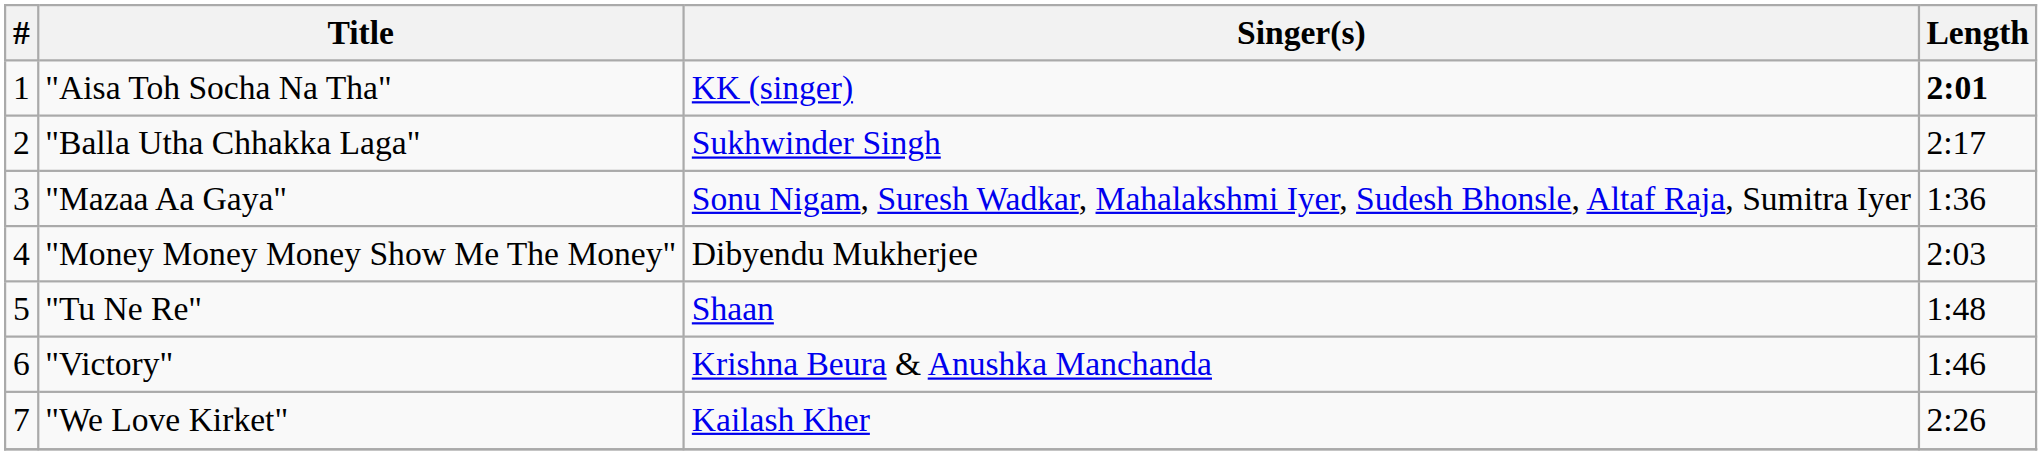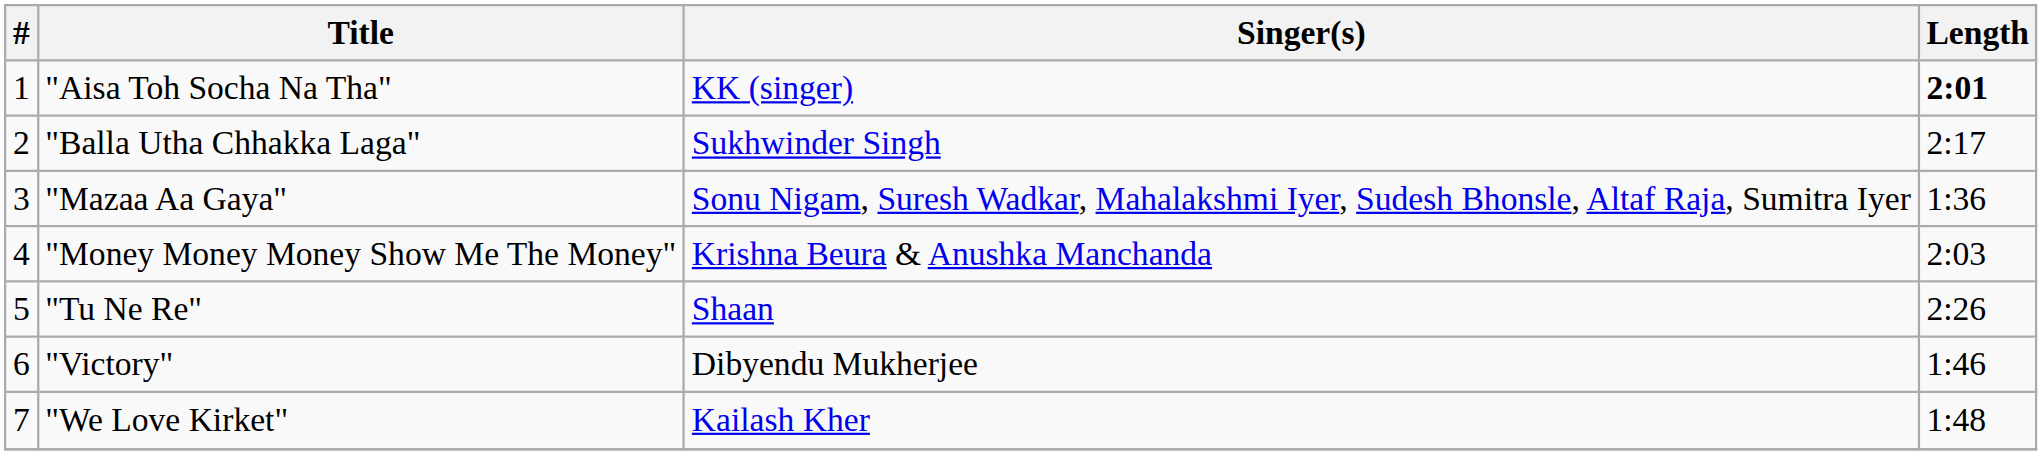 <table class="wikitable" style="font-size:95%;">
 <tr>
 <th>#</th>
 <th>Title</th>
 <th>Singer(s)</th>
 <th>Length</th>
 </tr>
 <tr>
 <td>1</td>
 <td>"Aisa Toh Socha Na Tha"</td>
 <td><a href='#'>KK (singer)</a></td>
 <td><strong>2:01</strong></td>
 </tr>
 <tr>
 <td>2</td>
 <td>"Balla Utha Chhakka Laga"</td>
 <td><a href='#'>Sukhwinder Singh</a></td>
 <td>2:17</td>
 </tr>
 <tr>
 <td>3</td>
 <td>"Mazaa Aa Gaya"</td>
 <td><a href='#'>Sonu Nigam</a>, <a href='#'>Suresh Wadkar</a>, <a href='#'>Mahalakshmi Iyer</a>, <a href='#'>Sudesh Bhonsle</a>, <a href='#'>Altaf Raja</a>, Sumitra Iyer</td>
 <td>1:36</td>
 </tr>
 <tr>
 <td>4</td>
 <td>"Money Money Money Show Me The Money"</td>
-<td>Dibyendu Mukherjee</td>
+<td><a href='#'>Krishna Beura</a> & <a href='#'>Anushka Manchanda</a></td>
 <td>2:03</td>
 </tr>
 <tr>
 <td>5</td>
 <td>"Tu Ne Re"</td>
 <td><a href='#'>Shaan</a></td>
-<td>1:48</td>
+<td>2:26</td>
 </tr>
 <tr>
 <td>6</td>
 <td>"Victory"</td>
-<td><a href='#'>Krishna Beura</a> & <a href='#'>Anushka Manchanda</a></td>
+<td>Dibyendu Mukherjee</td>
 <td>1:46</td>
 </tr>
 <tr>
 <td>7</td>
 <td>"We Love Kirket"</td>
 <td><a href='#'>Kailash Kher</a></td>
-<td>2:26</td>
+<td>1:48</td>
 </tr>
 <tr>
 </tr>
 </table>
